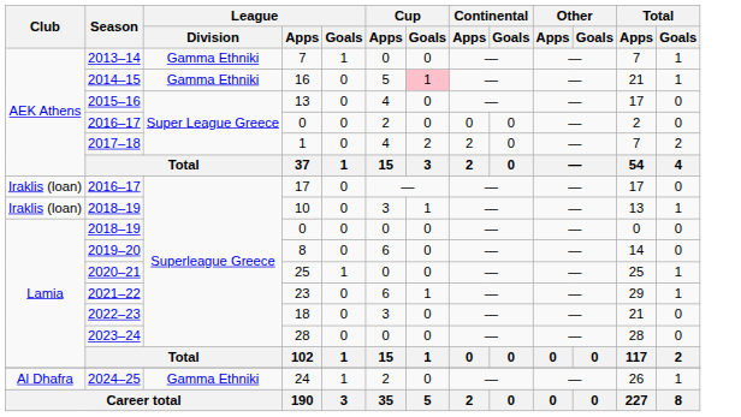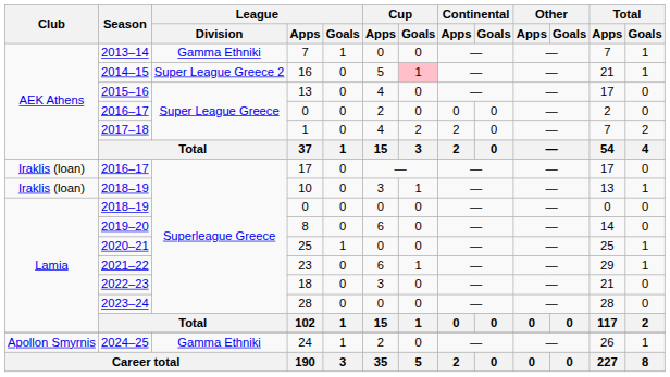 <table class="wikitable" style="text-align:center">
 <tr>
 <th rowspan=2>Club</th>
 <th rowspan=2>Season</th>
 <th colspan=3>League</th>
 <th colspan=2>Cup</th>
 <th colspan=2>Continental</th>
 <th colspan=2>Other</th>
 <th colspan=3>Total</th>
 </tr>
 <tr>
 <th>Division</th>
 <th>Apps</th>
 <th>Goals</th>
 <th>Apps</th>
 <th>Goals</th>
 <th>Apps</th>
 <th>Goals</th>
 <th>Apps</th>
 <th>Goals</th>
 <th>Apps</th>
 <th>Goals</th>
 </tr>
 <tr>
 <td rowspan="6"><a href='#'>AEK Athens</a></td>
 <td><a href='#'>2013–14</a></td>
 <td><a href='#'>Gamma Ethniki</a></td>
 <td>7</td>
 <td>1</td>
 <td>0</td>
 <td>0</td>
 <td colspan="2">—</td>
 <td colspan="2">—</td>
 <td>7</td>
 <td>1</td>
 </tr>
 <tr>
 <td><a href='#'>2014–15</a></td>
-<td><a href='#'>Gamma Ethniki</a></td>
+<td><a href='#'>Super League Greece 2</a></td>
 <td>16</td>
 <td>0</td>
 <td>5</td>
 <td style="background: pink;">1</td>
 <td colspan="2">—</td>
 <td colspan="2">—</td>
 <td>21</td>
 <td>1</td>
 </tr>
 <tr>
 <td><a href='#'>2015–16</a></td>
 <td rowspan="3"><a href='#'>Super League Greece</a></td>
 <td>13</td>
 <td>0</td>
 <td>4</td>
 <td>0</td>
 <td colspan="2">—</td>
 <td colspan="2">—</td>
 <td>17</td>
 <td>0</td>
 </tr>
 <tr>
 <td><a href='#'>2016–17</a></td>
 <td>0</td>
 <td>0</td>
 <td>2</td>
 <td>0</td>
 <td>0</td>
 <td>0</td>
 <td colspan="2">—</td>
 <td>2</td>
 <td>0</td>
 </tr>
 <tr>
 <td><a href='#'>2017–18</a></td>
 <td>1</td>
 <td>0</td>
 <td>4</td>
 <td>2</td>
 <td>2</td>
 <td>0</td>
 <td colspan="2">—</td>
 <td>7</td>
 <td>2</td>
 </tr>
 <tr>
 <th colspan="2">Total</th>
 <th>37</th>
 <th>1</th>
 <th>15</th>
 <th>3</th>
 <th>2</th>
 <th>0</th>
 <th colspan="2">—</th>
 <th>54</th>
 <th>4</th>
 </tr>
 <tr>
 <td><a href='#'>Iraklis</a> (loan)</td>
 <td><a href='#'>2016–17</a></td>
 <td rowspan="8"><a href='#'>Superleague Greece</a></td>
 <td>17</td>
 <td>0</td>
 <td colspan="2">—</td>
 <td colspan="2">—</td>
 <td colspan="2">—</td>
 <td>17</td>
 <td>0</td>
 </tr>
 <tr>
 <td><a href='#'>Iraklis</a> (loan)</td>
 <td><a href='#'>2018–19</a></td>
 <td>10</td>
 <td>0</td>
 <td>3</td>
 <td>1</td>
 <td colspan="2">—</td>
 <td colspan="2">—</td>
 <td>13</td>
 <td>1</td>
 </tr>
 <tr>
 <td rowspan="7"><a href='#'>Lamia</a></td>
 <td><a href='#'>2018–19</a></td>
 <td>0</td>
 <td>0</td>
 <td>0</td>
 <td>0</td>
 <td colspan="2">—</td>
 <td colspan="2">—</td>
 <td>0</td>
 <td>0</td>
 </tr>
 <tr>
 <td><a href='#'>2019–20</a></td>
 <td>8</td>
 <td>0</td>
 <td>6</td>
 <td>0</td>
 <td colspan="2">—</td>
 <td colspan="2">—</td>
 <td>14</td>
 <td>0</td>
 </tr>
 <tr>
 <td><a href='#'>2020–21</a></td>
 <td>25</td>
 <td>1</td>
 <td>0</td>
 <td>0</td>
 <td colspan="2">—</td>
 <td colspan="2">—</td>
 <td>25</td>
 <td>1</td>
 </tr>
 <tr>
 <td><a href='#'>2021–22</a></td>
 <td>23</td>
 <td>0</td>
 <td>6</td>
 <td>1</td>
 <td colspan="2">—</td>
 <td colspan="2">—</td>
 <td>29</td>
 <td>1</td>
 </tr>
 <tr>
 <td><a href='#'>2022–23</a></td>
 <td>18</td>
 <td>0</td>
 <td>3</td>
 <td>0</td>
 <td colspan="2">—</td>
 <td colspan="2">—</td>
 <td>21</td>
 <td>0</td>
 </tr>
 <tr>
 <td><a href='#'>2023–24</a></td>
 <td>28</td>
 <td>0</td>
 <td>0</td>
 <td>0</td>
 <td colspan="2">—</td>
 <td colspan="2">—</td>
 <td>28</td>
 <td>0</td>
 </tr>
 <tr>
 <th colspan="2">Total</th>
 <th>102</th>
 <th>1</th>
 <th>15</th>
 <th>1</th>
 <th>0</th>
 <th>0</th>
 <th>0</th>
 <th>0</th>
 <th>117</th>
 <th>2</th>
 </tr>
 <tr>
 </tr>
 <tr>
-<td><a href='#'>Al Dhafra</a></td>
+<td><a href='#'>Apollon Smyrnis</a></td>
 <td><a href='#'>2024–25</a></td>
 <td><a href='#'>Gamma Ethniki</a></td>
 <td>24</td>
 <td>1</td>
 <td>2</td>
 <td>0</td>
 <td colspan="2">—</td>
 <td colspan="2">—</td>
 <td>26</td>
 <td>1</td>
 </tr>
 <tr>
 <th colspan="3">Career total</th>
 <th>190</th>
 <th>3</th>
 <th>35</th>
 <th>5</th>
 <th>2</th>
 <th>0</th>
 <th>0</th>
 <th>0</th>
 <th>227</th>
 <th>8</th>
 </tr>
 </table>
